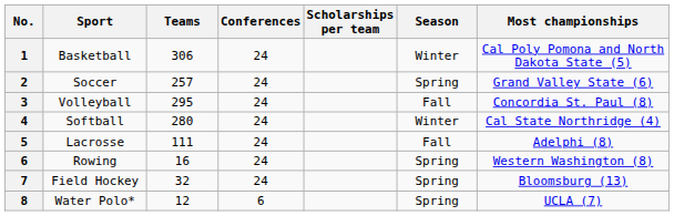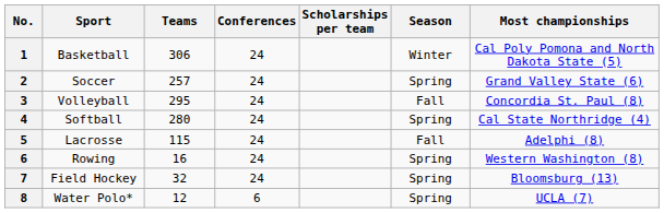 <table class="wikitable sortable" style="text-align:center">
 <tr>
 <th width=35>No.</th>
 <th width=105>Sport</th>
 <th width=70>Teams</th>
 <th width=55>Conferences</th>
 <th width=55>Scholarships<br>per team</th>
 <th width=80>Season</th>
 <th width=200>Most championships</th>
 </tr>
 <tr>
 <th>1</th>
 <td>Basketball</td>
 <td>306</td>
 <td>24</td>
 <td></td>
 <td>Winter</td>
 <td><a href='#'>Cal Poly Pomona and North Dakota State (5)</a></td>
 </tr>
 <tr>
 <th>2</th>
 <td align=center>Soccer</td>
 <td align=center>257</td>
 <td align=center>24</td>
 <td align=center></td>
 <td align=center>Spring</td>
 <td align=center><a href='#'>Grand Valley State (6)</a></td>
 </tr>
 <tr>
 <th>3</th>
 <td align=center>Volleyball</td>
 <td align=center>295</td>
 <td align=center>24</td>
 <td align=center></td>
 <td align=center>Fall</td>
 <td align=center><a href='#'>Concordia St. Paul (8)</a></td>
 </tr>
 <tr>
 <th>4</th>
 <td align=center>Softball</td>
 <td align=center>280</td>
 <td align=center>24</td>
 <td align=center></td>
-<td>Winter</td>
+<td align=center>Spring</td>
 <td align=center><a href='#'>Cal State Northridge (4)</a></td>
 </tr>
 <tr>
 <th>5</th>
 <td align=center>Lacrosse</td>
-<td align=center>111</td>
+<td align=center>115</td>
 <td align=center>24</td>
 <td align=center></td>
 <td align=center>Fall</td>
 <td align=center><a href='#'>Adelphi (8)</a></td>
 </tr>
 <tr>
 <th>6</th>
 <td align=center>Rowing</td>
 <td align=center>16</td>
 <td align=center>24</td>
 <td align=center></td>
 <td align=center>Spring</td>
 <td align=center><a href='#'>Western Washington (8)</a></td>
 </tr>
 <tr>
 <th>7</th>
 <td align=center>Field Hockey</td>
 <td align=center>32</td>
 <td align=center>24</td>
 <td align=center></td>
 <td align=center>Spring</td>
 <td align=center><a href='#'>Bloomsburg (13)</a></td>
 </tr>
 <tr>
 <th>8</th>
 <td align=center>Water Polo*</td>
 <td align=center>12</td>
 <td align=center>6</td>
 <td align=center></td>
 <td align=center>Spring</td>
 <td align=center><a href='#'>UCLA (7)</a></td>
 </tr>
 </table>
